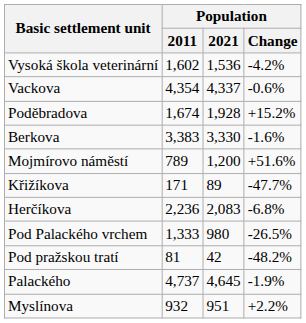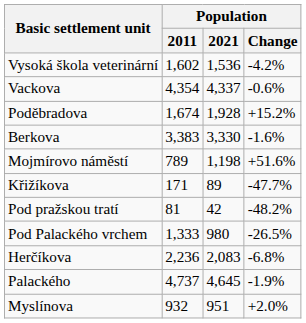 <table class="wikitable sortable">
 <tr>
 <th rowspan=2>Basic settlement unit</th>
 <th colspan=3>Population</th>
 </tr>
 <tr>
 <th>2011</th>
 <th>2021</th>
 <th>Change</th>
 </tr>
 <tr>
 <td>Vysoká škola veterinární</td>
 <td>1,602</td>
 <td>1,536</td>
 <td>-4.2%</td>
 </tr>
 <tr>
 <td>Vackova</td>
 <td>4,354</td>
 <td>4,337</td>
 <td>-0.6%</td>
 </tr>
 <tr>
 <td>Poděbradova</td>
 <td>1,674</td>
 <td>1,928</td>
 <td>+15.2%</td>
 </tr>
 <tr>
 <td>Berkova</td>
 <td>3,383</td>
 <td>3,330</td>
 <td>-1.6%</td>
 </tr>
 <tr>
 <td>Mojmírovo náměstí</td>
 <td>789</td>
-<td>1,200</td>
+<td>1,198</td>
 <td>+51.6%</td>
 </tr>
 <tr>
 <td>Křižíkova</td>
 <td>171</td>
 <td>89</td>
 <td>-47.7%</td>
 </tr>
 <tr>
-<td>Herčíkova</td>
-<td>2,236</td>
-<td>2,083</td>
-<td>-6.8%</td>
+<td>Pod pražskou tratí</td>
+<td>81</td>
+<td>42</td>
+<td>-48.2%</td>
 </tr>
 <tr>
 <td>Pod Palackého vrchem</td>
 <td>1,333</td>
 <td>980</td>
 <td>-26.5%</td>
 </tr>
 <tr>
-<td>Pod pražskou tratí</td>
-<td>81</td>
-<td>42</td>
-<td>-48.2%</td>
+<td>Herčíkova</td>
+<td>2,236</td>
+<td>2,083</td>
+<td>-6.8%</td>
 </tr>
 <tr>
 <td>Palackého</td>
 <td>4,737</td>
 <td>4,645</td>
 <td>-1.9%</td>
 </tr>
 <tr>
 <td>Myslínova</td>
 <td>932</td>
 <td>951</td>
-<td>+2.2%</td>
+<td>+2.0%</td>
 </tr>
 </table>
